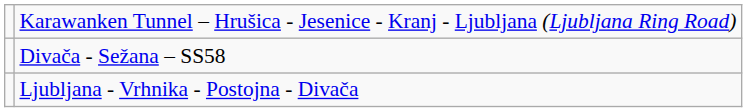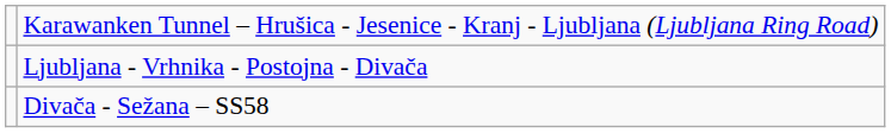 <table class="wikitable">
 <tr>
 <td align=center></td>
 <td>  <a href='#'>Karawanken Tunnel</a> – <a href='#'>Hrušica</a> - <a href='#'>Jesenice</a> - <a href='#'>Kranj</a> - <a href='#'>Ljubljana</a> <em>(<a href='#'>Ljubljana Ring Road</a>)</em> </td>
 </tr>
 <tr>
 <td align=center></td>
-<td> <a href='#'>Divača</a> - <a href='#'>Sežana</a> –  SS58</td>
+<td> <a href='#'>Ljubljana</a> - <a href='#'>Vrhnika</a> - <a href='#'>Postojna</a> - <a href='#'>Divača</a> </td>
 </tr>
 <tr>
 <td align=center></td>
-<td> <a href='#'>Ljubljana</a> - <a href='#'>Vrhnika</a> - <a href='#'>Postojna</a> - <a href='#'>Divača</a> </td>
+<td> <a href='#'>Divača</a> - <a href='#'>Sežana</a> –  SS58</td>
 </tr>
 </table>
